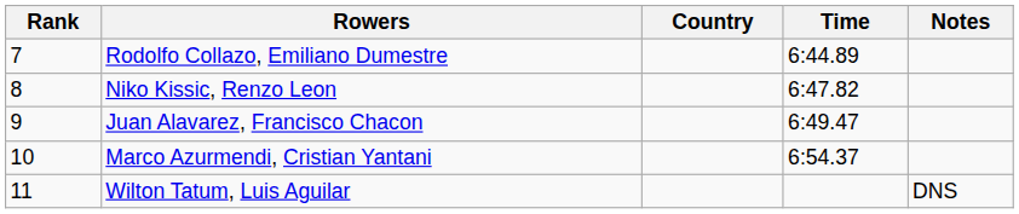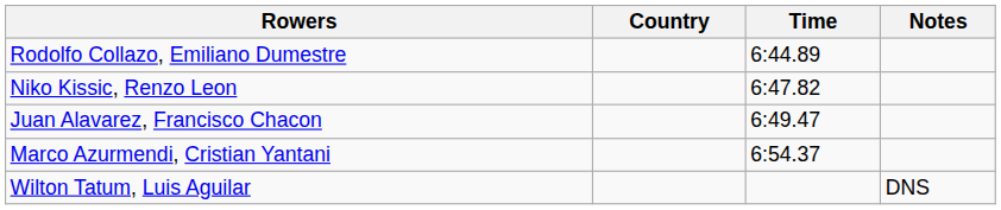 <table class="wikitable" width=60%>
 <tr>
-<th>Rank</th>
 <th>Rowers</th>
 <th>Country</th>
 <th>Time</th>
 <th>Notes</th>
 </tr>
 <tr>
-<td>7</td>
 <td><a href='#'>Rodolfo Collazo</a>, <a href='#'>Emiliano Dumestre</a></td>
 <td></td>
 <td>6:44.89</td>
 <td></td>
 </tr>
 <tr>
-<td>8</td>
 <td><a href='#'>Niko Kissic</a>, <a href='#'>Renzo Leon</a></td>
 <td></td>
 <td>6:47.82</td>
 <td></td>
 </tr>
 <tr>
-<td>9</td>
 <td><a href='#'>Juan Alavarez</a>, <a href='#'>Francisco Chacon</a></td>
 <td></td>
 <td>6:49.47</td>
 <td></td>
 </tr>
 <tr>
-<td>10</td>
 <td><a href='#'>Marco Azurmendi</a>, <a href='#'>Cristian Yantani</a></td>
 <td></td>
 <td>6:54.37</td>
 <td></td>
 </tr>
 <tr>
-<td>11</td>
 <td><a href='#'>Wilton Tatum</a>, <a href='#'>Luis Aguilar</a></td>
 <td></td>
 <td></td>
 <td>DNS</td>
 </tr>
 </table>
